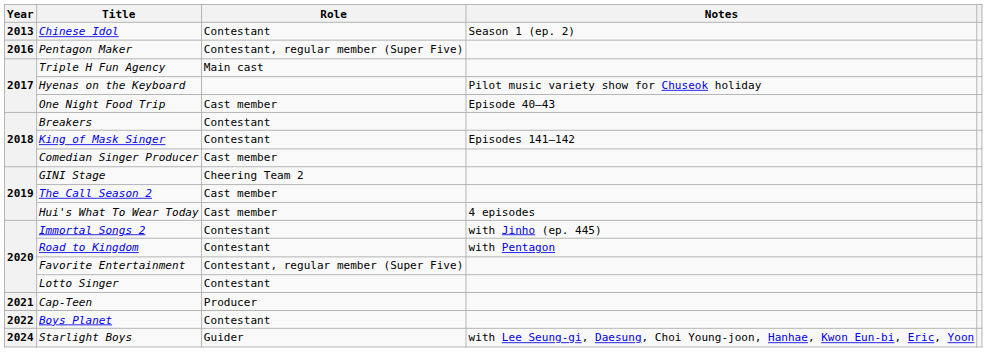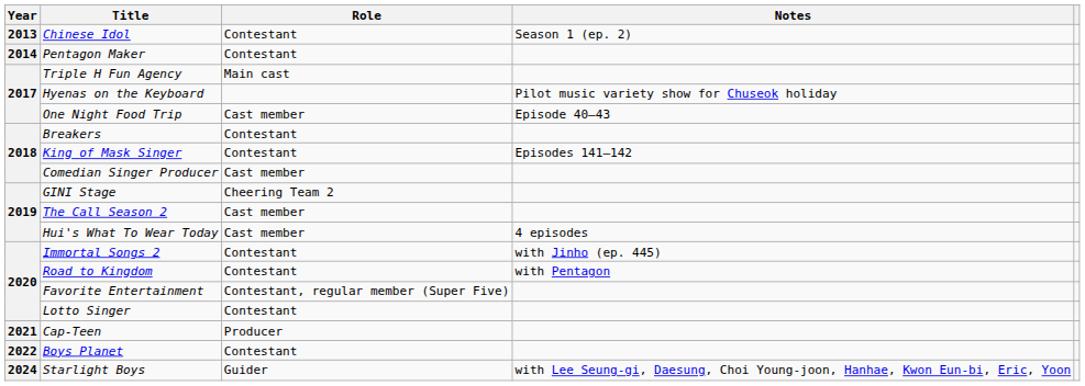 <table class="wikitable plainrowheaders">
 <tr>
 <th scope="col">Year</th>
 <th scope="col">Title</th>
 <th scope="col">Role</th>
 <th scope="col">Notes</th>
 <th scope="col" class="unsortable"></th>
 </tr>
 <tr>
 <th scope="row">2013</th>
 <td><em><a href='#'>Chinese Idol</a></em></td>
 <td>Contestant</td>
 <td>Season 1 (ep. 2)</td>
 <td style="text-align:center"></td>
 </tr>
 <tr>
-<th scope="row">2016</th>
+<th scope="row">2014</th>
 <td><em>Pentagon Maker</em></td>
-<td>Contestant, regular member (Super Five)</td>
+<td>Contestant</td>
 <td></td>
 <td style="text-align:center"></td>
 </tr>
 <tr>
 <th scope="row" rowspan="3">2017</th>
 <td><em>Triple H Fun Agency</em></td>
 <td>Main cast</td>
 <td></td>
 <td style="text-align:center"></td>
 </tr>
 <tr>
 <td><em>Hyenas on the Keyboard</em></td>
 <td></td>
 <td>Pilot music variety show for <a href='#'>Chuseok</a> holiday</td>
 <td style="text-align:center"></td>
 </tr>
 <tr>
 <td><em>One Night Food Trip</em></td>
 <td>Cast member</td>
 <td>Episode 40–43</td>
 <td style="text-align:center"></td>
 </tr>
 <tr>
 <th scope="row" rowspan="3">2018</th>
 <td><em>Breakers</em></td>
 <td>Contestant</td>
 <td></td>
 <td style="text-align:center"></td>
 </tr>
 <tr>
 <td><em><a href='#'>King of Mask Singer</a></em></td>
 <td>Contestant</td>
 <td>Episodes 141–142</td>
 <td style="text-align:center"></td>
 </tr>
 <tr>
 <td><em>Comedian Singer Producer</em></td>
 <td>Cast member</td>
 <td></td>
 <td style="text-align:center"></td>
 </tr>
 <tr>
 <th scope="row" rowspan="3">2019</th>
 <td><em>GINI Stage</em></td>
 <td>Cheering Team 2</td>
 <td></td>
 <td style="text-align:center"></td>
 </tr>
 <tr>
 <td><em><a href='#'>The Call Season 2</a></em></td>
 <td>Cast member</td>
 <td></td>
 <td style="text-align:center"></td>
 </tr>
 <tr>
 <td><em>Hui's What To Wear Today</em></td>
 <td>Cast member</td>
 <td>4 episodes</td>
 <td style="text-align:center"></td>
 </tr>
 <tr>
 <th scope="row" rowspan="4">2020</th>
 <td><em><a href='#'>Immortal Songs 2</a></em></td>
 <td>Contestant</td>
 <td>with <a href='#'>Jinho</a> (ep. 445)</td>
 <td style="text-align:center"></td>
 </tr>
 <tr>
 <td><em><a href='#'>Road to Kingdom</a></em></td>
 <td>Contestant</td>
 <td>with <a href='#'>Pentagon</a></td>
 <td style="text-align:center"></td>
 </tr>
 <tr>
 <td><em>Favorite Entertainment</em></td>
 <td>Contestant, regular member (Super Five)</td>
 <td></td>
 <td style="text-align:center"></td>
 </tr>
 <tr>
 <td><em>Lotto Singer</em></td>
 <td>Contestant</td>
 <td></td>
 <td style="text-align:center"></td>
 </tr>
 <tr>
 <th scope="row">2021</th>
 <td><em>Cap-Teen</em></td>
 <td>Producer</td>
 <td></td>
 <td style="text-align:center"></td>
 </tr>
 <tr>
 <th scope="row">2022</th>
 <td><em><a href='#'>Boys Planet</a></em></td>
 <td>Contestant</td>
 <td></td>
 <td style="text-align:center"></td>
 </tr>
 <tr>
 <th scope="row">2024</th>
 <td><em>Starlight Boys</em></td>
 <td>Guider</td>
 <td>with <a href='#'>Lee Seung-gi</a>, <a href='#'>Daesung</a>, Choi Young-joon, <a href='#'>Hanhae</a>, <a href='#'>Kwon Eun-bi</a>, <a href='#'>Eric</a>, <a href='#'>Yoon</a></td>
 <td style="text-align:center"></td>
 </tr>
 </table>
